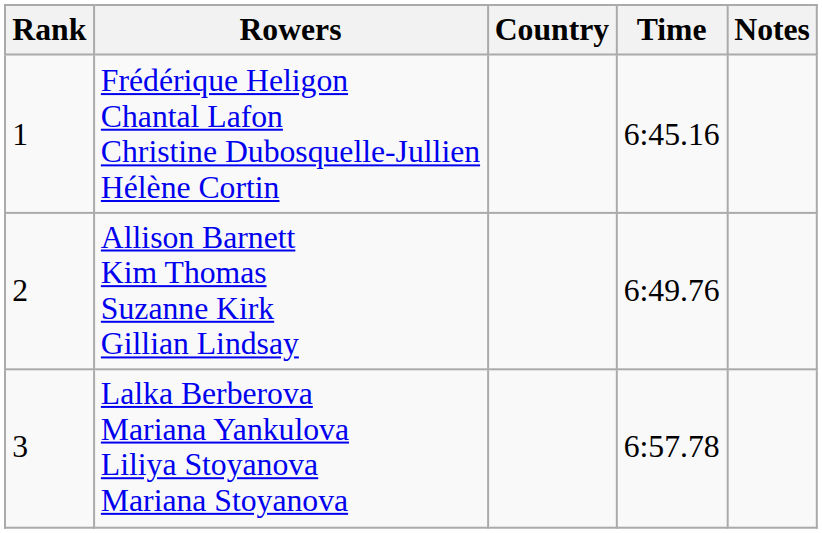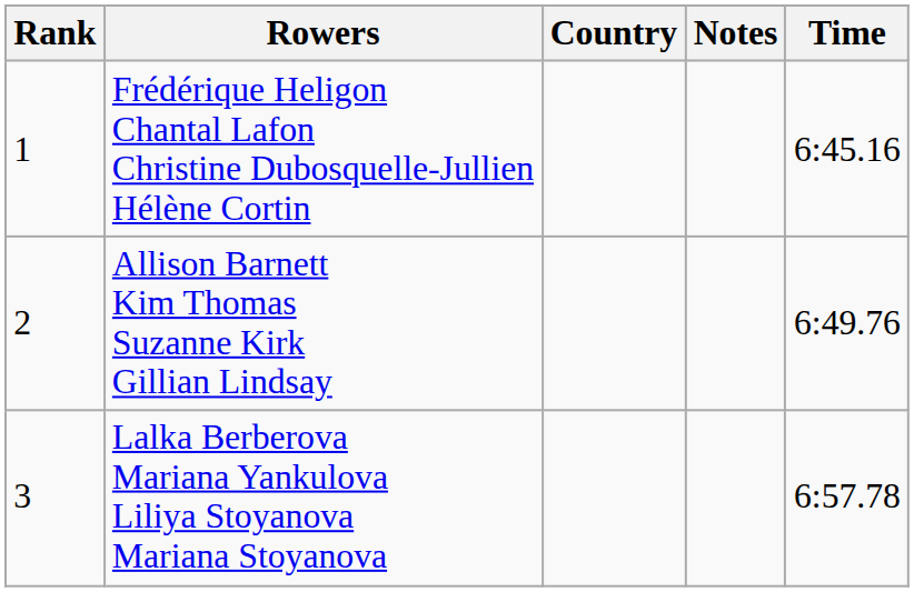 <table class="wikitable">
 <tr>
 <th>Rank</th>
 <th>Rowers</th>
 <th>Country</th>
+<th>Notes</th>
 <th>Time</th>
-<th>Notes</th>
 </tr>
 <tr>
 <td>1</td>
 <td><a href='#'>Frédérique Heligon</a><br><a href='#'>Chantal Lafon</a><br><a href='#'>Christine Dubosquelle-Jullien</a><br><a href='#'>Hélène Cortin</a></td>
 <td></td>
+<td></td>
 <td>6:45.16</td>
-<td></td>
 </tr>
 <tr>
 <td>2</td>
 <td><a href='#'>Allison Barnett</a><br> <a href='#'>Kim Thomas</a><br> <a href='#'>Suzanne Kirk</a><br> <a href='#'>Gillian Lindsay</a></td>
 <td></td>
+<td></td>
 <td>6:49.76</td>
-<td></td>
 </tr>
 <tr>
 <td>3</td>
 <td><a href='#'>Lalka Berberova</a><br> <a href='#'>Mariana Yankulova</a><br> <a href='#'>Liliya Stoyanova</a><br> <a href='#'>Mariana Stoyanova</a></td>
 <td></td>
+<td></td>
 <td>6:57.78</td>
-<td></td>
 </tr>
 </table>
